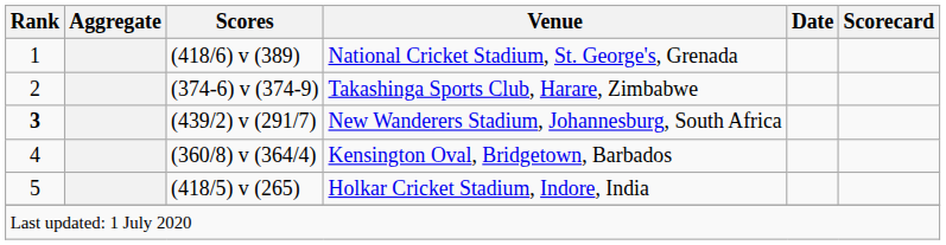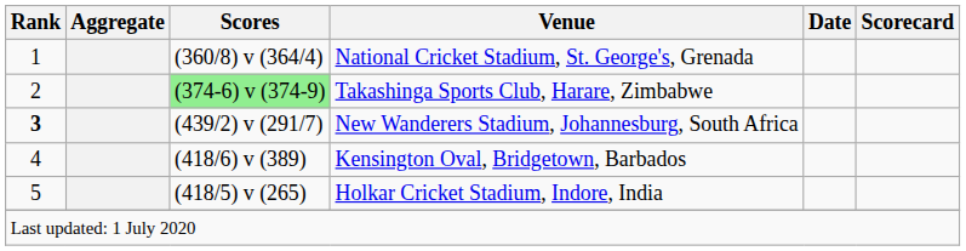 <table class="wikitable plainrowheaders sortable">
 <tr>
 <th scope=col>Rank</th>
 <th scope=col>Aggregate</th>
 <th scope=col>Scores</th>
 <th scope=col>Venue</th>
 <th scope=col>Date</th>
 <th scope=col>Scorecard</th>
 </tr>
 <tr>
 <td align=center>1</td>
 <th scope=row style=text-align:center;></th>
-<td> (418/6) v  (389)</td>
+<td> (360/8) v  (364/4)</td>
 <td><a href='#'>National Cricket Stadium</a>, <a href='#'>St. George's</a>, Grenada</td>
 <td></td>
 <td></td>
 </tr>
 <tr>
 <td align=center>2</td>
 <th scope=row style=text-align:center;></th>
-<td> (374-6) v  (374-9)</td>
+<td style="background: lightgreen;"> (374-6) v  (374-9)</td>
 <td><a href='#'>Takashinga Sports Club</a>, <a href='#'>Harare</a>, Zimbabwe</td>
 <td></td>
 <td></td>
 </tr>
 <tr>
 <td align=center><strong>3</strong></td>
 <th scope=row style=text-align:center;></th>
 <td> (439/2) v  (291/7)</td>
 <td><a href='#'>New Wanderers Stadium</a>, <a href='#'>Johannesburg</a>, South Africa</td>
 <td></td>
 <td></td>
 </tr>
 <tr>
 <td align=center>4</td>
 <th scope=row style=text-align:center;></th>
-<td> (360/8) v  (364/4)</td>
+<td> (418/6) v  (389)</td>
 <td><a href='#'>Kensington Oval</a>, <a href='#'>Bridgetown</a>, Barbados</td>
 <td></td>
 <td></td>
 </tr>
 <tr>
 <td align=center>5</td>
 <th scope=row style=text-align:center;></th>
 <td> (418/5) v  (265)</td>
 <td><a href='#'>Holkar Cricket Stadium</a>, <a href='#'>Indore</a>, India</td>
 <td></td>
 <td></td>
 </tr>
 <tr>
 </tr>
 <tr class=sortbottom>
 <td colspan=6><small>Last updated: 1 July 2020</small></td>
 </tr>
 </table>
